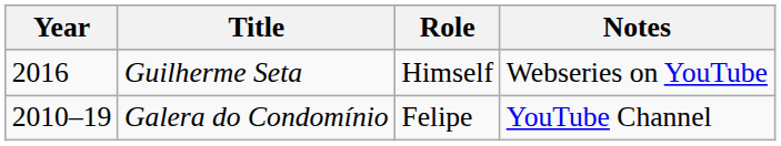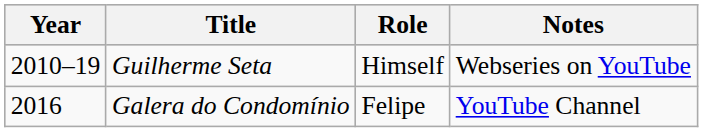 <table class="wikitable">
 <tr>
 <th>Year</th>
 <th>Title</th>
 <th>Role</th>
 <th>Notes</th>
 </tr>
 <tr>
-<td>2016</td>
+<td>2010–19</td>
 <td><em>Guilherme Seta</em></td>
 <td>Himself</td>
 <td>Webseries on <a href='#'>YouTube</a></td>
 </tr>
 <tr>
-<td>2010–19</td>
+<td>2016</td>
 <td><em>Galera do Condomínio</em></td>
 <td>Felipe</td>
 <td><a href='#'>YouTube</a> Channel</td>
 </tr>
 </table>
